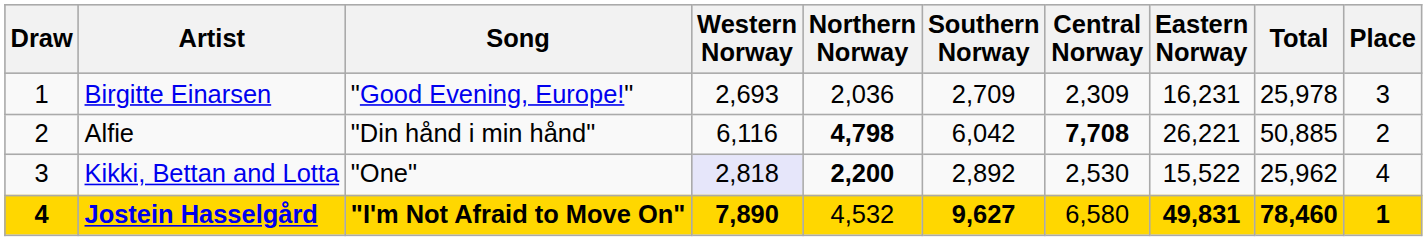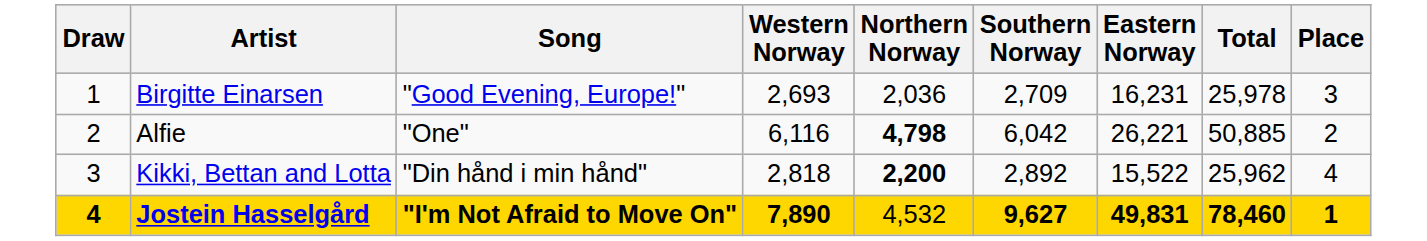 <table class="sortable wikitable" style="margin: 1em auto 1em auto; text-align:center">
 <tr>
 <th>Draw</th>
 <th>Artist</th>
 <th>Song</th>
 <th>Western<br>Norway</th>
 <th>Northern<br>Norway</th>
 <th>Southern<br>Norway</th>
-<th>Central<br>Norway</th>
 <th>Eastern<br>Norway</th>
 <th>Total</th>
 <th>Place</th>
 </tr>
 <tr>
 <td>1</td>
 <td align="left"><a href='#'>Birgitte Einarsen</a></td>
 <td align="left">"<a href='#'>Good Evening, Europe!</a>"</td>
 <td>2,693</td>
 <td>2,036</td>
 <td>2,709</td>
-<td>2,309</td>
 <td>16,231</td>
 <td>25,978</td>
 <td>3</td>
 </tr>
 <tr>
 <td>2</td>
 <td align="left">Alfie</td>
-<td align="left">"Din hånd i min hånd"</td>
+<td align="left">"One"</td>
 <td>6,116</td>
 <td><strong>4,798</strong></td>
 <td>6,042</td>
-<td><strong>7,708</strong></td>
 <td>26,221</td>
 <td>50,885</td>
 <td>2</td>
 </tr>
 <tr>
 <td>3</td>
 <td align="left"><a href='#'>Kikki, Bettan and Lotta</a></td>
-<td align="left">"One"</td>
-<td style="background: lavender;">2,818</td>
+<td align="left">"Din hånd i min hånd"</td>
+<td>2,818</td>
 <td><strong>2,200</strong></td>
 <td>2,892</td>
-<td>2,530</td>
 <td>15,522</td>
 <td>25,962</td>
 <td>4</td>
 </tr>
 <tr style="background:gold;">
 <td><strong>4</strong></td>
 <td align="left"><strong><a href='#'>Jostein Hasselgård</a></strong></td>
 <td align="left"><strong>"I'm Not Afraid to Move On"</strong></td>
 <td><strong>7,890</strong></td>
 <td>4,532</td>
 <td><strong>9,627</strong></td>
-<td>6,580</td>
 <td><strong>49,831</strong></td>
 <td><strong>78,460</strong></td>
 <td><strong>1</strong></td>
 </tr>
 </table>
